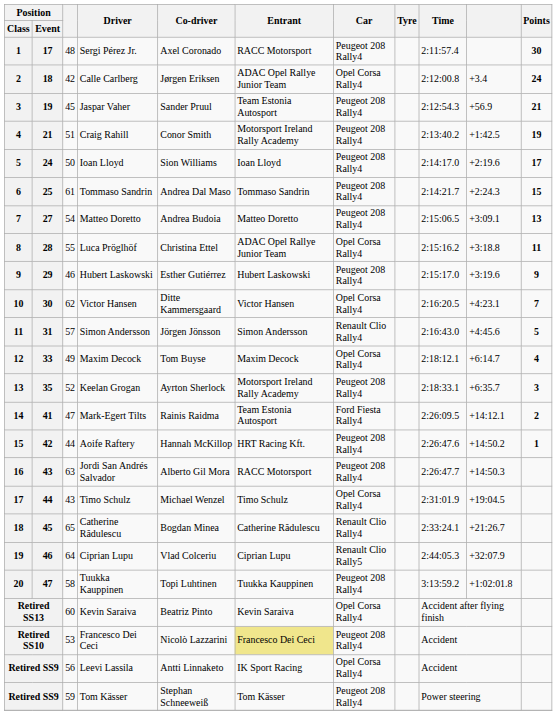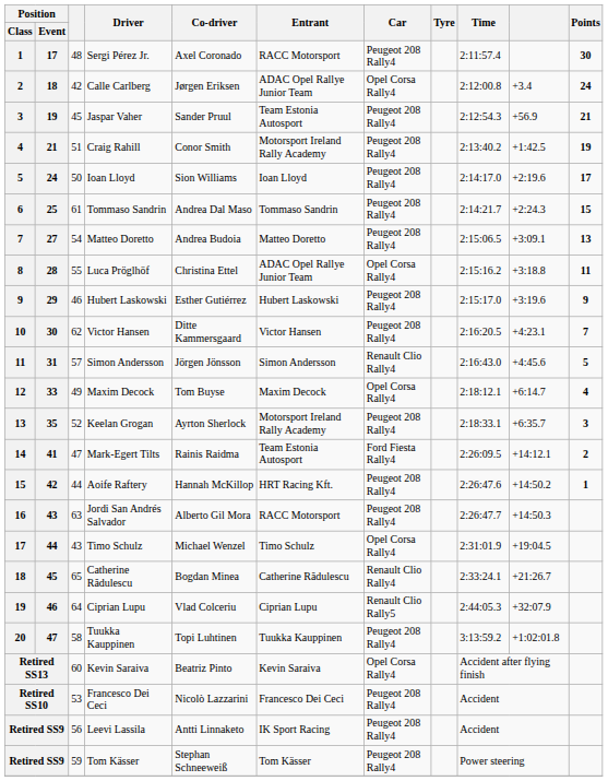 <table class="wikitable" width=85% style="font-size: 85%;">
 <tr>
 <th colspan="2">Position</th>
 <th rowspan="2"></th>
 <th rowspan="2">Driver</th>
 <th rowspan="2">Co-driver</th>
 <th rowspan="2">Entrant</th>
 <th rowspan="2">Car</th>
 <th rowspan="2">Tyre</th>
 <th rowspan="2">Time</th>
 <th rowspan="2"></th>
 <th rowspan="2">Points</th>
 </tr>
 <tr>
 <th>Class</th>
 <th>Event</th>
 </tr>
 <tr>
 <th>1</th>
 <th>17</th>
 <td align="center">48</td>
 <td> Sergi Pérez Jr.</td>
 <td> Axel Coronado</td>
 <td> RACC Motorsport</td>
 <td>Peugeot 208 Rally4</td>
 <td></td>
 <td>2:11:57.4</td>
 <td></td>
 <td align="center"><strong>30</strong></td>
 </tr>
 <tr>
 <th>2</th>
 <th>18</th>
 <td align="center">42</td>
 <td> Calle Carlberg</td>
 <td> Jørgen Eriksen</td>
 <td> ADAC Opel Rallye Junior Team</td>
 <td>Opel Corsa Rally4</td>
 <td></td>
 <td>2:12:00.8</td>
 <td>+3.4</td>
 <td align="center"><strong>24</strong></td>
 </tr>
 <tr>
 <th>3</th>
 <th>19</th>
 <td align="center">45</td>
 <td> Jaspar Vaher</td>
 <td> Sander Pruul</td>
 <td> Team Estonia Autosport</td>
 <td>Peugeot 208 Rally4</td>
 <td></td>
 <td>2:12:54.3</td>
 <td>+56.9</td>
 <td align="center"><strong>21</strong></td>
 </tr>
 <tr>
 <th>4</th>
 <th>21</th>
 <td align="center">51</td>
 <td> Craig Rahill</td>
 <td> Conor Smith</td>
 <td> Motorsport Ireland Rally Academy</td>
 <td>Peugeot 208 Rally4</td>
 <td></td>
 <td>2:13:40.2</td>
 <td>+1:42.5</td>
 <td align="center"><strong>19</strong></td>
 </tr>
 <tr>
 <th>5</th>
 <th>24</th>
 <td align="center">50</td>
 <td> Ioan Lloyd</td>
 <td> Sion Williams</td>
 <td> Ioan Lloyd</td>
 <td>Peugeot 208 Rally4</td>
 <td></td>
 <td>2:14:17.0</td>
 <td>+2:19.6</td>
 <td align="center"><strong>17</strong></td>
 </tr>
 <tr>
 <th>6</th>
 <th>25</th>
 <td align="center">61</td>
 <td> Tommaso Sandrin</td>
 <td> Andrea Dal Maso</td>
 <td> Tommaso Sandrin</td>
 <td>Peugeot 208 Rally4</td>
 <td></td>
 <td>2:14:21.7</td>
 <td>+2:24.3</td>
 <td align="center"><strong>15</strong></td>
 </tr>
 <tr>
 <th>7</th>
 <th>27</th>
 <td align="center">54</td>
 <td> Matteo Doretto</td>
 <td> Andrea Budoia</td>
 <td> Matteo Doretto</td>
 <td>Peugeot 208 Rally4</td>
 <td></td>
 <td>2:15:06.5</td>
 <td>+3:09.1</td>
 <td align="center"><strong>13</strong></td>
 </tr>
 <tr>
 <th>8</th>
 <th>28</th>
 <td align="center">55</td>
 <td> Luca Pröglhöf</td>
 <td> Christina Ettel</td>
 <td> ADAC Opel Rallye Junior Team</td>
 <td>Opel Corsa Rally4</td>
 <td></td>
 <td>2:15:16.2</td>
 <td>+3:18.8</td>
 <td align="center"><strong>11</strong></td>
 </tr>
 <tr>
 <th>9</th>
 <th>29</th>
 <td align="center">46</td>
 <td> Hubert Laskowski</td>
 <td> Esther Gutiérrez</td>
 <td> Hubert Laskowski</td>
 <td>Peugeot 208 Rally4</td>
 <td></td>
 <td>2:15:17.0</td>
 <td>+3:19.6</td>
 <td align="center"><strong>9</strong></td>
 </tr>
 <tr>
 <th>10</th>
 <th>30</th>
 <td align="center">62</td>
 <td> Victor Hansen</td>
 <td> Ditte Kammersgaard</td>
 <td> Victor Hansen</td>
-<td>Opel Corsa Rally4</td>
+<td>Peugeot 208 Rally4</td>
 <td></td>
 <td>2:16:20.5</td>
 <td>+4:23.1</td>
 <td align="center"><strong>7</strong></td>
 </tr>
 <tr>
 <th>11</th>
 <th>31</th>
 <td align="center">57</td>
 <td> Simon Andersson</td>
 <td> Jörgen Jönsson</td>
 <td> Simon Andersson</td>
 <td>Renault Clio Rally4</td>
 <td></td>
 <td>2:16:43.0</td>
 <td>+4:45.6</td>
 <td align="center"><strong>5</strong></td>
 </tr>
 <tr>
 <th>12</th>
 <th>33</th>
 <td align="center">49</td>
 <td> Maxim Decock</td>
 <td> Tom Buyse</td>
 <td> Maxim Decock</td>
 <td>Opel Corsa Rally4</td>
 <td></td>
 <td>2:18:12.1</td>
 <td>+6:14.7</td>
 <td align="center"><strong>4</strong></td>
 </tr>
 <tr>
 <th>13</th>
 <th>35</th>
 <td align="center">52</td>
 <td> Keelan Grogan</td>
 <td> Ayrton Sherlock</td>
 <td> Motorsport Ireland Rally Academy</td>
 <td>Peugeot 208 Rally4</td>
 <td></td>
 <td>2:18:33.1</td>
 <td>+6:35.7</td>
 <td align="center"><strong>3</strong></td>
 </tr>
 <tr>
 <th>14</th>
 <th>41</th>
 <td align="center">47</td>
 <td> Mark-Egert Tilts</td>
 <td> Rainis Raidma</td>
 <td> Team Estonia Autosport</td>
 <td>Ford Fiesta Rally4</td>
 <td></td>
 <td>2:26:09.5</td>
 <td>+14:12.1</td>
 <td align="center"><strong>2</strong></td>
 </tr>
 <tr>
 <th>15</th>
 <th>42</th>
 <td align="center">44</td>
 <td> Aoife Raftery</td>
 <td> Hannah McKillop</td>
 <td> HRT Racing Kft.</td>
 <td>Peugeot 208 Rally4</td>
 <td></td>
 <td>2:26:47.6</td>
 <td>+14:50.2</td>
 <td align="center"><strong>1</strong></td>
 </tr>
 <tr>
 <th>16</th>
 <th>43</th>
 <td align="center">63</td>
 <td> Jordi San Andrés Salvador</td>
 <td> Alberto Gil Mora</td>
 <td> RACC Motorsport</td>
 <td>Peugeot 208 Rally4</td>
 <td></td>
 <td>2:26:47.7</td>
 <td>+14:50.3</td>
 <td align="center"></td>
 </tr>
 <tr>
 <th>17</th>
 <th>44</th>
 <td align="center">43</td>
 <td> Timo Schulz</td>
 <td> Michael Wenzel</td>
 <td> Timo Schulz</td>
 <td>Opel Corsa Rally4</td>
 <td></td>
 <td>2:31:01.9</td>
 <td>+19:04.5</td>
 <td align="center"></td>
 </tr>
 <tr>
 <th>18</th>
 <th>45</th>
 <td align="center">65</td>
 <td> Catherine Rădulescu</td>
 <td> Bogdan Minea</td>
 <td> Catherine Rădulescu</td>
 <td>Renault Clio Rally4</td>
 <td></td>
 <td>2:33:24.1</td>
 <td>+21:26.7</td>
 <td align="center"></td>
 </tr>
 <tr>
 <th>19</th>
 <th>46</th>
 <td align="center">64</td>
 <td> Ciprian Lupu</td>
 <td> Vlad Colceriu</td>
 <td> Ciprian Lupu</td>
 <td>Renault Clio Rally5</td>
 <td></td>
 <td>2:44:05.3</td>
 <td>+32:07.9</td>
 <td align="center"></td>
 </tr>
 <tr>
 <th>20</th>
 <th>47</th>
 <td align="center">58</td>
 <td> Tuukka Kauppinen</td>
 <td> Topi Luhtinen</td>
 <td> Tuukka Kauppinen</td>
 <td>Peugeot 208 Rally4</td>
 <td></td>
 <td>3:13:59.2</td>
 <td>+1:02:01.8</td>
 <td align="center"></td>
 </tr>
 <tr>
 <th colspan="2">Retired SS13</th>
 <td align="center">60</td>
 <td> Kevin Saraiva</td>
 <td> Beatriz Pinto</td>
 <td> Kevin Saraiva</td>
 <td>Opel Corsa Rally4</td>
 <td></td>
 <td colspan="2">Accident after flying finish</td>
 <td align="center"></td>
 </tr>
 <tr>
 <th colspan="2">Retired SS10</th>
 <td align="center">53</td>
 <td> Francesco Dei Ceci</td>
 <td> Nicolò Lazzarini</td>
-<td style="background: khaki;"> Francesco Dei Ceci</td>
+<td> Francesco Dei Ceci</td>
 <td>Peugeot 208 Rally4</td>
 <td></td>
 <td colspan="2">Accident</td>
 <td align="center"></td>
 </tr>
 <tr>
 <th colspan="2">Retired SS9</th>
 <td align="center">56</td>
 <td> Leevi Lassila</td>
 <td> Antti Linnaketo</td>
 <td> IK Sport Racing</td>
-<td>Opel Corsa Rally4</td>
+<td>Peugeot 208 Rally4</td>
 <td></td>
 <td colspan="2">Accident</td>
 <td align="center"></td>
 </tr>
 <tr>
 <th colspan="2">Retired SS9</th>
 <td align="center">59</td>
 <td> Tom Kässer</td>
 <td> Stephan Schneeweiß</td>
 <td> Tom Kässer</td>
 <td>Peugeot 208 Rally4</td>
 <td></td>
 <td colspan="2">Power steering</td>
 <td align="center"></td>
 </tr>
 <tr>
 </tr>
 </table>
